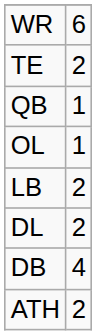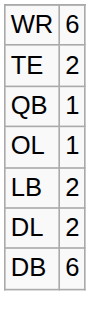 <table class="wikitable">
 <tr>
 </tr>
 <tr>
 <td>WR</td>
 <td>6</td>
 </tr>
 <tr>
 <td>TE</td>
 <td>2</td>
 </tr>
 <tr>
 <td>QB</td>
 <td>1</td>
 </tr>
 <tr>
 <td>OL</td>
 <td>1</td>
 </tr>
 <tr>
 <td>LB</td>
 <td>2</td>
 </tr>
 <tr>
 <td>DL</td>
 <td>2</td>
 </tr>
 <tr>
 <td>DB</td>
-<td>4</td>
-</tr>
-<tr>
-<td>ATH</td>
-<td>2</td>
+<td>6</td>
 </tr>
 </table>
